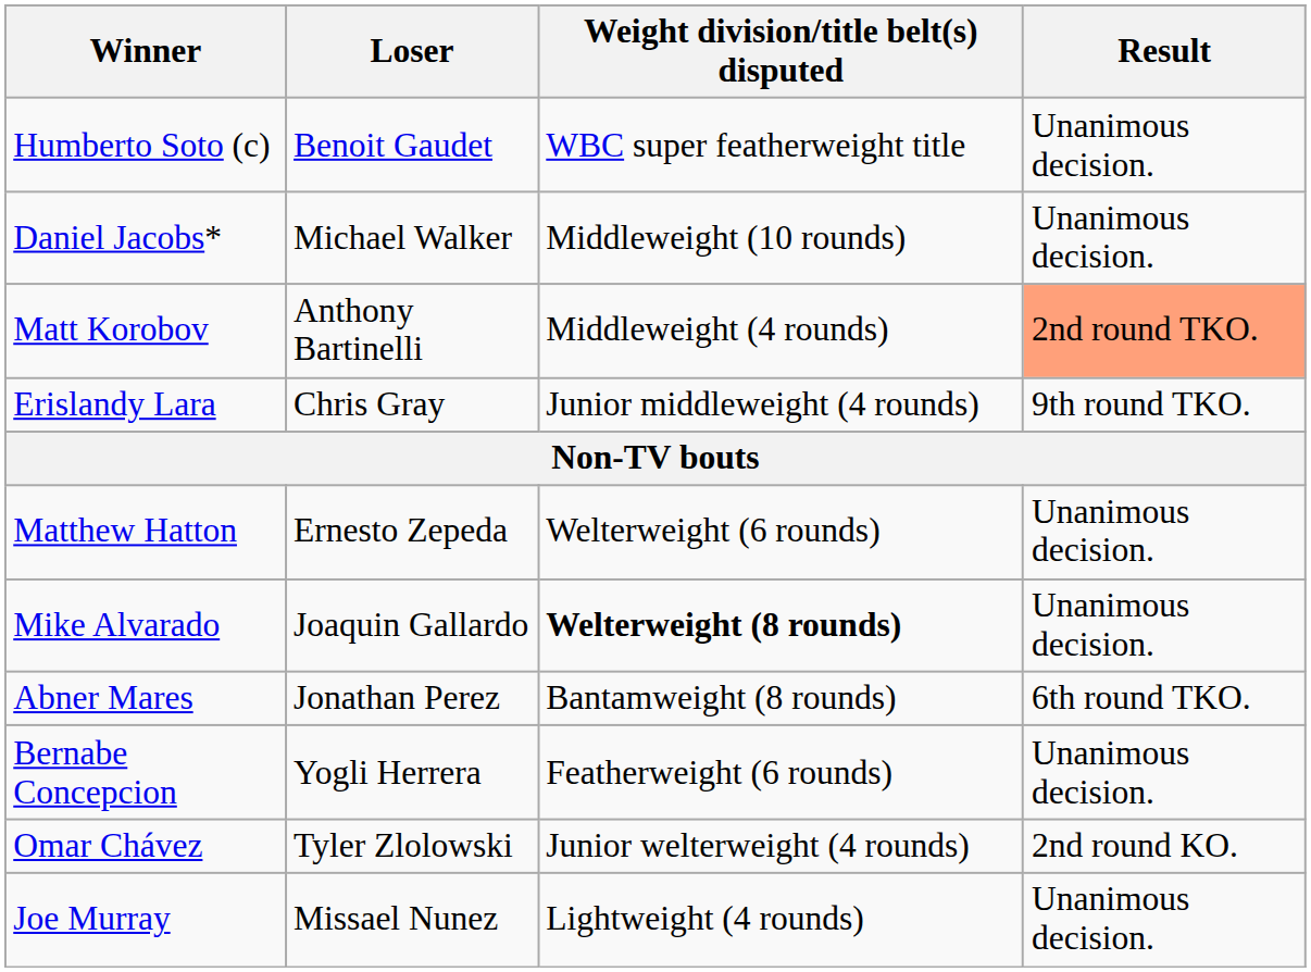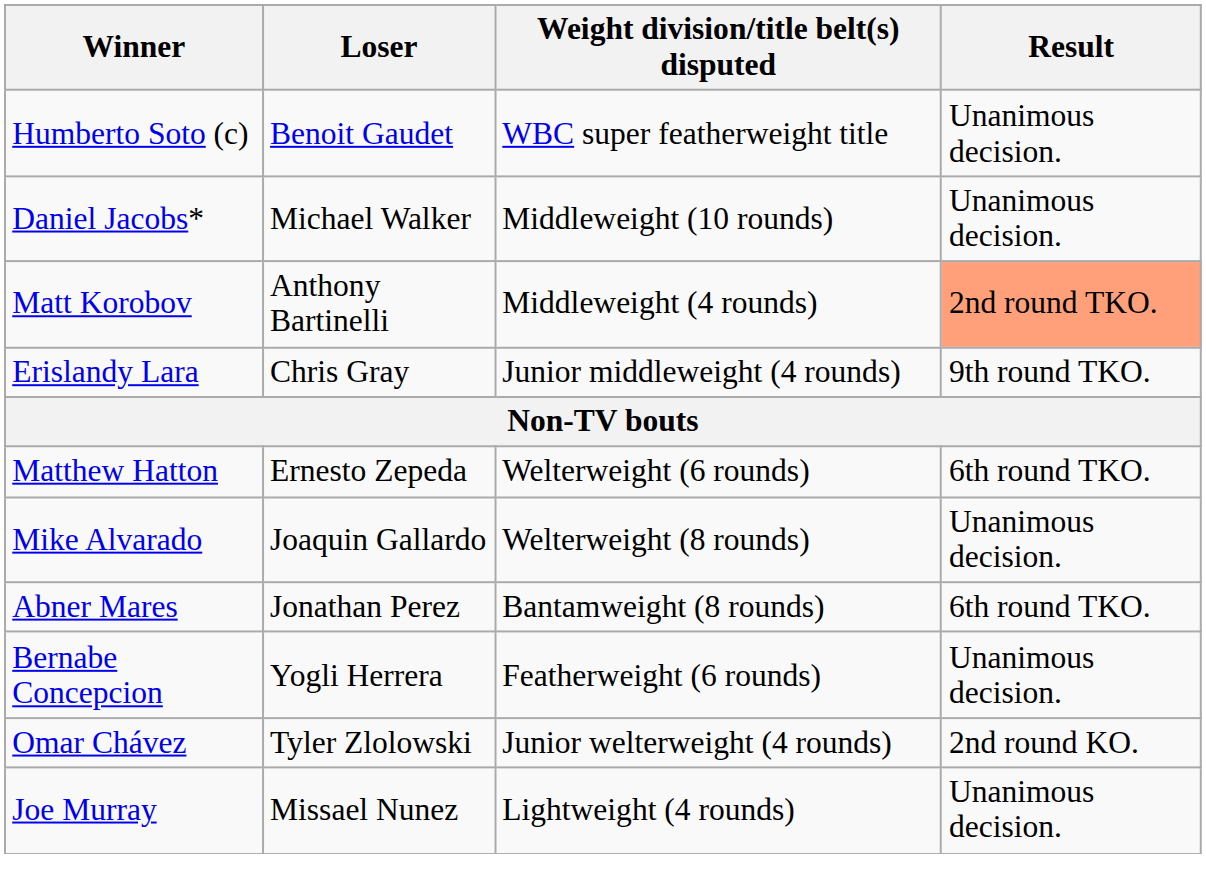 <table class=wikitable>
 <tr>
 <th>Winner</th>
 <th>Loser</th>
 <th>Weight division/title belt(s) disputed</th>
 <th>Result</th>
 </tr>
 <tr>
 <td> <a href='#'>Humberto Soto</a> (c)</td>
 <td> <a href='#'>Benoit Gaudet</a></td>
 <td><a href='#'>WBC</a> super featherweight title</td>
 <td>Unanimous decision.</td>
 </tr>
 <tr>
 <td> <a href='#'>Daniel Jacobs</a>*</td>
 <td> Michael Walker</td>
 <td>Middleweight (10 rounds)</td>
 <td>Unanimous decision.</td>
 </tr>
 <tr>
 <td> <a href='#'>Matt Korobov</a></td>
 <td> Anthony Bartinelli</td>
 <td>Middleweight (4 rounds)</td>
 <td style="background: lightsalmon;">2nd round TKO.</td>
 </tr>
 <tr>
 <td> <a href='#'>Erislandy Lara</a></td>
 <td> Chris Gray</td>
 <td>Junior middleweight (4 rounds)</td>
 <td>9th round TKO.</td>
 </tr>
 <tr>
 <th colspan=4>Non-TV bouts</th>
 </tr>
 <tr>
 <td> <a href='#'>Matthew Hatton</a></td>
 <td> Ernesto Zepeda</td>
 <td>Welterweight (6 rounds)</td>
-<td>Unanimous decision.</td>
+<td>6th round TKO.</td>
 </tr>
 <tr>
 <td> <a href='#'>Mike Alvarado</a></td>
 <td> Joaquin Gallardo</td>
-<td><strong>Welterweight (8 rounds)</strong></td>
+<td>Welterweight (8 rounds)</td>
 <td>Unanimous decision.</td>
 </tr>
 <tr>
 <td> <a href='#'>Abner Mares</a></td>
 <td> Jonathan Perez</td>
 <td>Bantamweight (8 rounds)</td>
 <td>6th round TKO.</td>
 </tr>
 <tr>
 <td> <a href='#'>Bernabe Concepcion</a></td>
 <td> Yogli Herrera</td>
 <td>Featherweight (6 rounds)</td>
 <td>Unanimous decision.</td>
 </tr>
 <tr>
 <td> <a href='#'>Omar Chávez</a></td>
 <td> Tyler Zlolowski</td>
 <td>Junior welterweight (4 rounds)</td>
 <td>2nd round KO.</td>
 </tr>
 <tr>
 <td> <a href='#'>Joe Murray</a></td>
 <td> Missael Nunez</td>
 <td>Lightweight (4 rounds)</td>
 <td>Unanimous decision.</td>
 </tr>
 </table>
